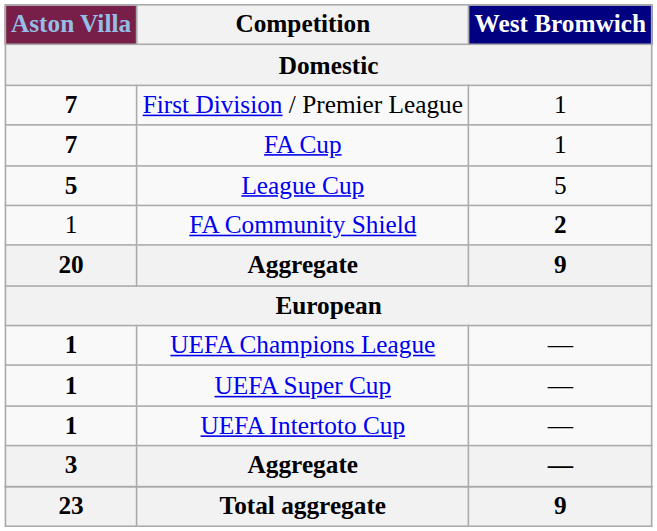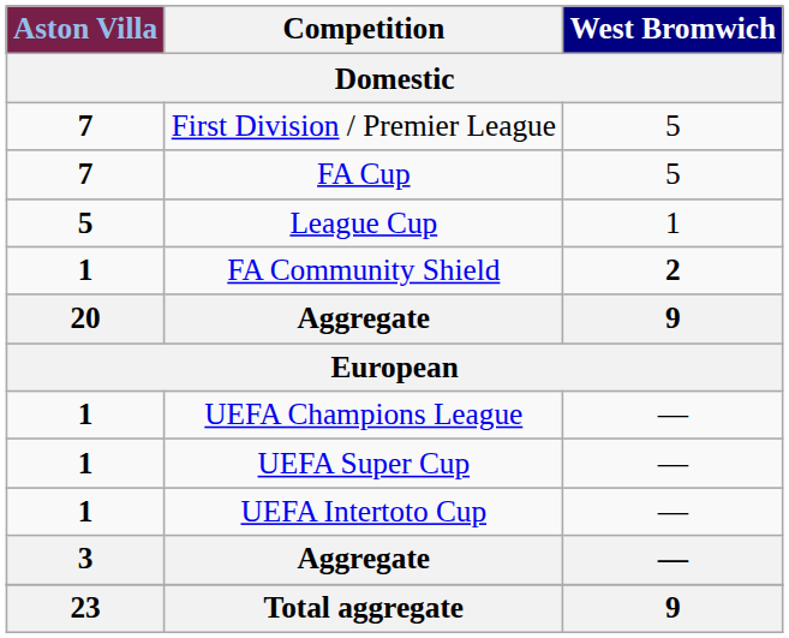 <table class="wikitable sortable" style="width:auto; margin:auto;">
 <tr>
 <th style="color:#94bee5; background-color:#771f48;">Aston Villa</th>
 <th>Competition</th>
 <th style="color:#fff; background-color:#000080;">West Bromwich</th>
 </tr>
 <tr style="text-align:center;">
 <th colspan="4">Domestic</th>
 </tr>
 <tr style="text-align:center;">
 <td><strong>7</strong></td>
 <td><a href='#'>First Division</a> / Premier League</td>
-<td>1</td>
+<td>5</td>
 </tr>
 <tr style="text-align:center;">
 <td><strong>7</strong></td>
 <td><a href='#'>FA Cup</a></td>
-<td>1</td>
+<td>5</td>
 </tr>
 <tr style="text-align:center;">
 <td><strong>5</strong></td>
 <td><a href='#'>League Cup</a></td>
-<td>5</td>
+<td>1</td>
 </tr>
 <tr style="text-align:center;">
-<td>1</td>
+<td><strong>1</strong></td>
 <td><a href='#'>FA Community Shield</a></td>
 <td><strong>2</strong></td>
 </tr>
 <tr align="center">
 <th>20</th>
 <th>Aggregate</th>
 <th>9</th>
 </tr>
 <tr style="text-align:center;">
 <th colspan="4">European</th>
 </tr>
 <tr style="text-align:center;">
 <td><strong>1</strong></td>
 <td><a href='#'>UEFA Champions League</a></td>
 <td>—</td>
 </tr>
 <tr style="text-align:center;">
 <td><strong>1</strong></td>
 <td><a href='#'>UEFA Super Cup</a></td>
 <td>—</td>
 </tr>
 <tr style="text-align:center;">
 <td><strong>1</strong></td>
 <td><a href='#'>UEFA Intertoto Cup</a></td>
 <td>—</td>
 </tr>
 <tr align="center">
 <th>3</th>
 <th>Aggregate</th>
 <th>—</th>
 </tr>
 <tr style="text-align:center;">
 </tr>
 <tr align="center">
 <th>23</th>
 <th>Total aggregate</th>
 <th>9</th>
 </tr>
 </table>
